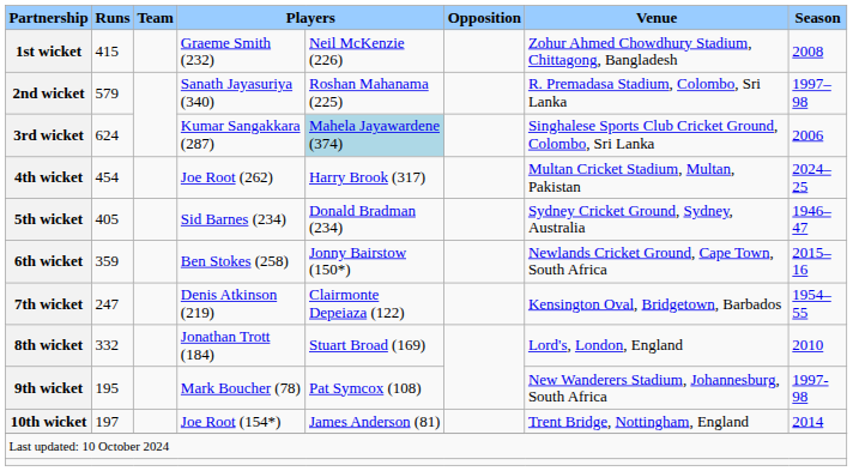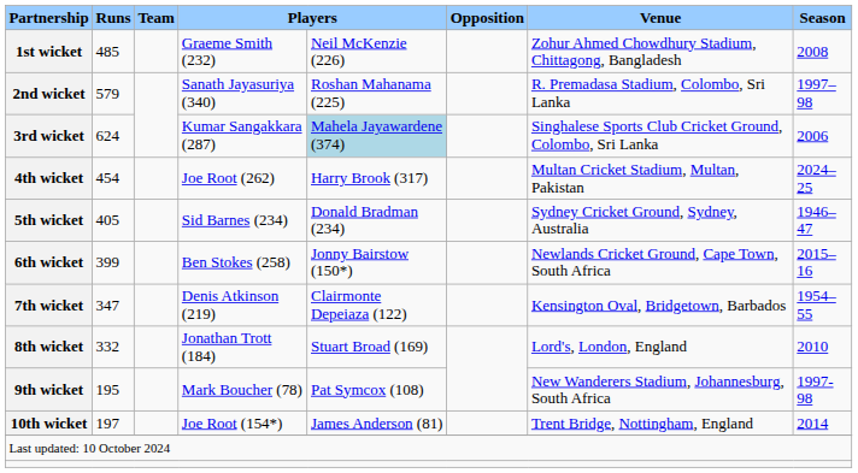 <table class="wikitable">
 <tr style="background:#9cf;">
 <td style="text-align:center;"><strong>Partnership</strong></td>
 <td style="text-align:center;"><strong>Runs</strong></td>
 <td style="text-align:center;"><strong>Team</strong></td>
 <td colspan="2" style="text-align:center;"><strong>Players</strong></td>
 <td style="text-align:center;"><strong>Opposition</strong></td>
 <td style="text-align:center;"><strong>Venue</strong></td>
 <td style="text-align:center;"><strong>Season</strong></td>
 </tr>
 <tr>
 <th>1st wicket</th>
-<td>415</td>
+<td>485</td>
 <td></td>
 <td><a href='#'>Graeme Smith</a> (232)</td>
 <td><a href='#'>Neil McKenzie</a> (226)</td>
 <td></td>
 <td><a href='#'>Zohur Ahmed Chowdhury Stadium</a>, <a href='#'>Chittagong</a>, Bangladesh</td>
 <td><a href='#'>2008</a></td>
 </tr>
 <tr>
 <th>2nd wicket</th>
 <td>579</td>
 <td rowspan=2></td>
 <td><a href='#'>Sanath Jayasuriya</a> (340)</td>
 <td><a href='#'>Roshan Mahanama</a> (225)</td>
 <td></td>
 <td><a href='#'>R. Premadasa Stadium</a>, <a href='#'>Colombo</a>, Sri Lanka</td>
 <td><a href='#'>1997–98</a></td>
 </tr>
 <tr>
 <th>3rd wicket</th>
 <td>624</td>
 <td><a href='#'>Kumar Sangakkara</a> (287)</td>
 <td style="background: lightblue;"><a href='#'>Mahela Jayawardene</a> (374)</td>
 <td></td>
 <td><a href='#'>Singhalese Sports Club Cricket Ground</a>, <a href='#'>Colombo</a>, Sri Lanka</td>
 <td><a href='#'>2006</a></td>
 </tr>
 <tr>
 <th>4th wicket</th>
 <td>454</td>
 <td></td>
 <td><a href='#'>Joe Root</a> (262)</td>
 <td><a href='#'>Harry Brook</a> (317)</td>
 <td></td>
 <td><a href='#'>Multan Cricket Stadium</a>, <a href='#'>Multan</a>, Pakistan</td>
 <td><a href='#'>2024–25</a></td>
 </tr>
 <tr>
 <th>5th wicket</th>
 <td>405</td>
 <td></td>
 <td><a href='#'>Sid Barnes</a> (234)</td>
 <td><a href='#'>Donald Bradman</a> (234)</td>
 <td></td>
 <td><a href='#'>Sydney Cricket Ground</a>, <a href='#'>Sydney</a>, Australia</td>
 <td><a href='#'>1946–47</a></td>
 </tr>
 <tr>
 <th>6th wicket</th>
-<td>359</td>
+<td>399</td>
 <td></td>
 <td><a href='#'>Ben Stokes</a> (258)</td>
 <td><a href='#'>Jonny Bairstow</a> (150*)</td>
 <td></td>
 <td><a href='#'>Newlands Cricket Ground</a>, <a href='#'>Cape Town</a>, South Africa</td>
 <td><a href='#'>2015–16</a></td>
 </tr>
 <tr>
 <th>7th wicket</th>
-<td>247</td>
+<td>347</td>
 <td></td>
 <td><a href='#'>Denis Atkinson</a> (219)</td>
 <td><a href='#'>Clairmonte Depeiaza</a> (122)</td>
 <td></td>
 <td><a href='#'>Kensington Oval</a>, <a href='#'>Bridgetown</a>, Barbados</td>
 <td><a href='#'>1954–55</a></td>
 </tr>
 <tr>
 <th>8th wicket</th>
 <td>332</td>
 <td></td>
 <td><a href='#'>Jonathan Trott</a> (184)</td>
 <td><a href='#'>Stuart Broad</a> (169)</td>
 <td rowspan=2></td>
 <td><a href='#'>Lord's</a>, <a href='#'>London</a>, England</td>
 <td><a href='#'>2010</a></td>
 </tr>
 <tr>
 <th>9th wicket</th>
 <td>195</td>
 <td></td>
 <td><a href='#'>Mark Boucher</a> (78)</td>
 <td><a href='#'>Pat Symcox</a> (108)</td>
 <td><a href='#'>New Wanderers Stadium</a>, <a href='#'>Johannesburg</a>, South Africa</td>
 <td><a href='#'>1997-98</a></td>
 </tr>
 <tr>
 <th>10th wicket</th>
 <td>197</td>
 <td></td>
 <td><a href='#'>Joe Root</a> (154*)</td>
 <td><a href='#'>James Anderson</a> (81)</td>
 <td></td>
 <td><a href='#'>Trent Bridge</a>, <a href='#'>Nottingham</a>, England</td>
 <td><a href='#'>2014</a></td>
 </tr>
 <tr>
 </tr>
 <tr class=sortbottom>
 <td colspan=8><small>Last updated: 10 October 2024</small></td>
 </tr>
 <tr>
 <td colspan=8></td>
 </tr>
 </table>
